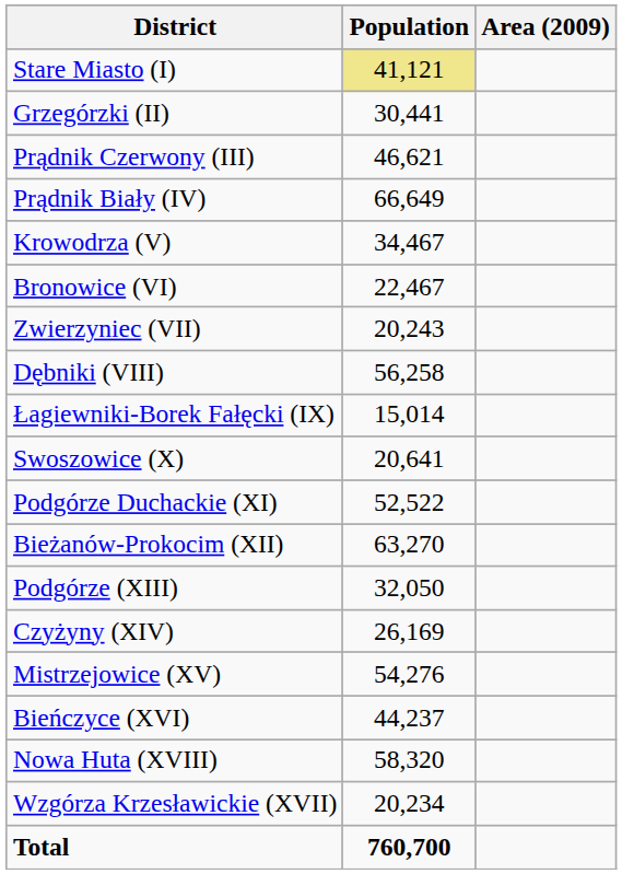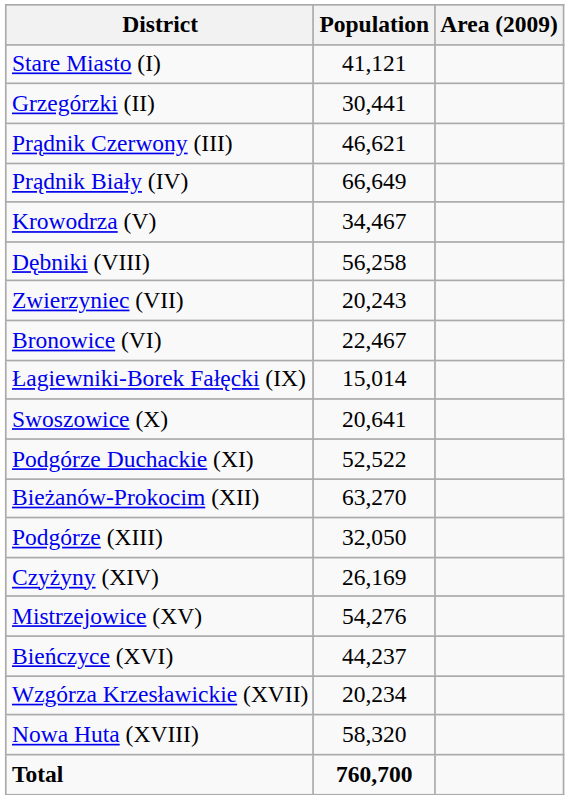 <table class="wikitable" style="float:right; margin:0 0.5em 0 2em; font-size:88%;">
 <tr>
 <th>District</th>
 <th>Population</th>
 <th>Area (2009)</th>
 </tr>
 <tr>
 <td><a href='#'>Stare Miasto</a> (I)</td>
-<td align=center style="background: khaki;">41,121</td>
+<td align=center>41,121</td>
 <td></td>
 </tr>
 <tr>
 <td><a href='#'>Grzegórzki</a> (II)</td>
 <td align=center>30,441</td>
 <td></td>
 </tr>
 <tr>
 <td><a href='#'>Prądnik Czerwony</a> (III)</td>
 <td align=center>46,621</td>
 <td></td>
 </tr>
 <tr>
 <td><a href='#'>Prądnik Biały</a> (IV)</td>
 <td align=center>66,649</td>
 <td></td>
 </tr>
 <tr>
 <td><a href='#'>Krowodrza</a> (V)</td>
 <td align=center>34,467</td>
 <td></td>
 </tr>
 <tr>
-<td><a href='#'>Bronowice</a> (VI)</td>
-<td align=center>22,467</td>
+<td><a href='#'>Dębniki</a> (VIII)</td>
+<td align=center>56,258</td>
 <td></td>
 </tr>
 <tr>
 <td><a href='#'>Zwierzyniec</a> (VII)</td>
 <td align=center>20,243</td>
 <td></td>
 </tr>
 <tr>
-<td><a href='#'>Dębniki</a> (VIII)</td>
-<td align=center>56,258</td>
+<td><a href='#'>Bronowice</a> (VI)</td>
+<td align=center>22,467</td>
 <td></td>
 </tr>
 <tr>
 <td><a href='#'>Łagiewniki-Borek Fałęcki</a> (IX)</td>
 <td align=center>15,014</td>
 <td></td>
 </tr>
 <tr>
 <td><a href='#'>Swoszowice</a> (X)</td>
 <td align=center>20,641</td>
 <td></td>
 </tr>
 <tr>
 <td><a href='#'>Podgórze Duchackie</a> (XI)</td>
 <td align=center>52,522</td>
 <td></td>
 </tr>
 <tr>
 <td><a href='#'>Bieżanów-Prokocim</a> (XII)</td>
 <td align=center>63,270</td>
 <td></td>
 </tr>
 <tr>
 <td><a href='#'>Podgórze</a> (XIII)</td>
 <td align=center>32,050</td>
 <td></td>
 </tr>
 <tr>
 <td><a href='#'>Czyżyny</a> (XIV)</td>
 <td align=center>26,169</td>
 <td></td>
 </tr>
 <tr>
 <td><a href='#'>Mistrzejowice</a> (XV)</td>
 <td align=center>54,276</td>
 <td></td>
 </tr>
 <tr>
 <td><a href='#'>Bieńczyce</a> (XVI)</td>
 <td align=center>44,237</td>
 <td></td>
 </tr>
 <tr>
-<td><a href='#'>Nowa Huta</a> (XVIII)</td>
-<td align=center>58,320</td>
+<td><a href='#'>Wzgórza Krzesławickie</a> (XVII)</td>
+<td align=center>20,234</td>
 <td></td>
 </tr>
 <tr>
-<td><a href='#'>Wzgórza Krzesławickie</a> (XVII)</td>
-<td align=center>20,234</td>
+<td><a href='#'>Nowa Huta</a> (XVIII)</td>
+<td align=center>58,320</td>
 <td></td>
 </tr>
 <tr>
 <td><strong>Total</strong></td>
 <td align=center><strong>760,700</strong></td>
 <td></td>
 </tr>
 </table>
